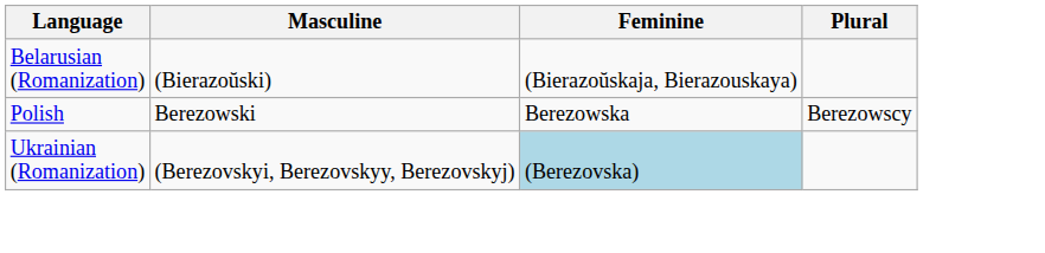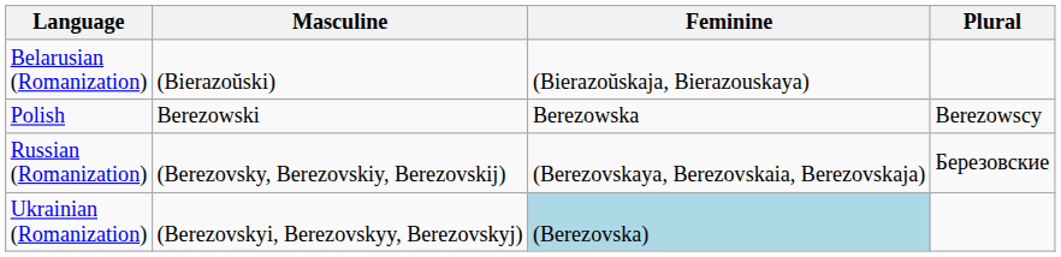 <table class="wikitable">
 <tr>
 <th>Language</th>
 <th>Masculine</th>
 <th>Feminine</th>
 <th>Plural</th>
 </tr>
 <tr>
 <td><a href='#'>Belarusian</a> <br>(<a href='#'>Romanization</a>)</td>
 <td><br>(Bierazoŭski)</td>
 <td><br> (Bierazoŭskaja, Bierazouskaya)</td>
 </tr>
 <tr>
 <td><a href='#'>Polish</a></td>
 <td>Berezowski</td>
 <td>Berezowska</td>
 <td>Berezowscy</td>
 </tr>
 <tr>
+<td><a href='#'>Russian</a> <br>(<a href='#'>Romanization</a>)</td>
+<td><br> (Berezovsky, Berezovskiy, Berezovskij)</td>
+<td><br> (Berezovskaya, Berezovskaia, Berezovskaja)</td>
+<td>Березовские</td>
+</tr>
+<tr>
 <td><a href='#'>Ukrainian</a> <br>(<a href='#'>Romanization</a>)</td>
 <td><br> (Berezovskyi, Berezovskyy, Berezovskyj)</td>
 <td style="background: lightblue;"><br> (Berezovska)</td>
 </tr>
 </table>
